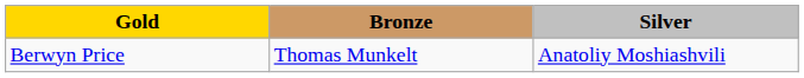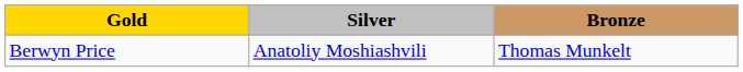 <table class="wikitable" style="text-align:left">
 <tr align="center">
 <td width=200 bgcolor=gold><strong>Gold</strong></td>
+<td width=200 bgcolor=silver><strong>Silver</strong></td>
 <td width=200 bgcolor=CC9966><strong>Bronze</strong></td>
-<td width=200 bgcolor=silver><strong>Silver</strong></td>
 </tr>
 <tr>
 <td><a href='#'>Berwyn Price</a><br><em></em></td>
+<td><a href='#'>Anatoliy Moshiashvili</a><br><em></em></td>
 <td><a href='#'>Thomas Munkelt</a><br><em></em></td>
-<td><a href='#'>Anatoliy Moshiashvili</a><br><em></em></td>
 </tr>
 </table>
